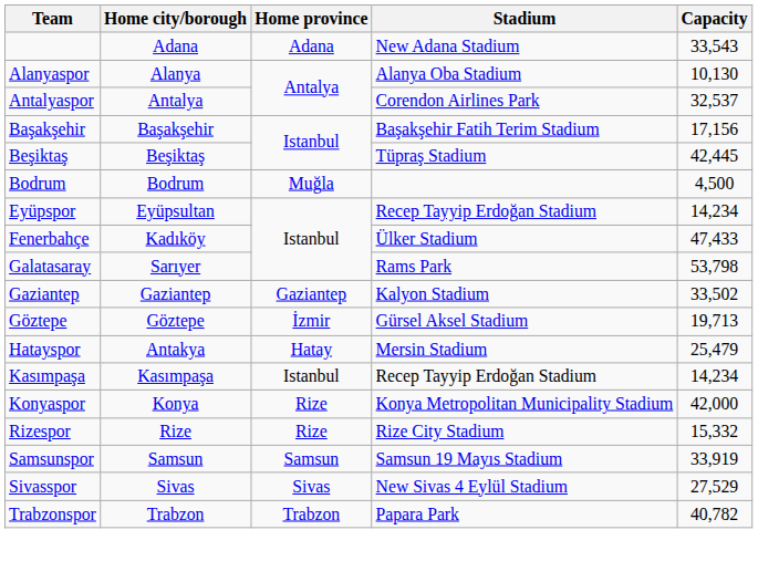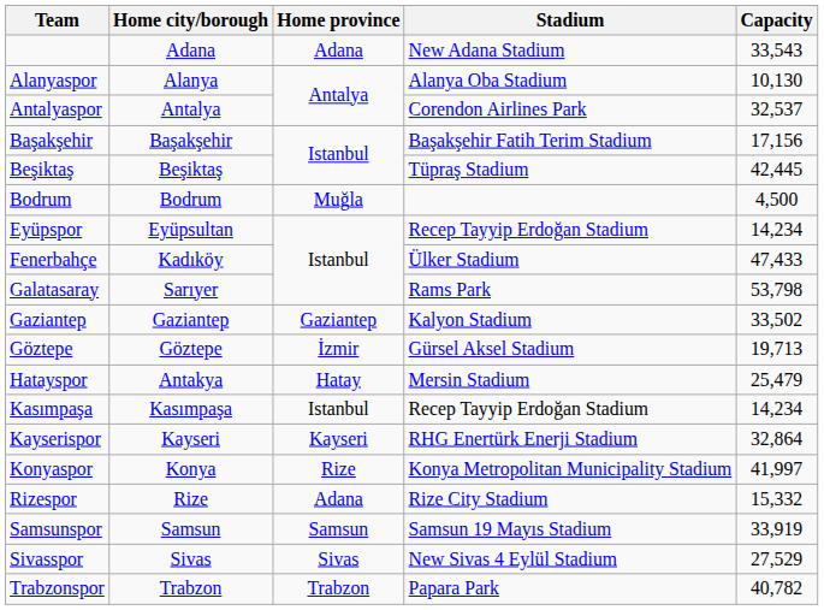 <table class="wikitable sortable" style="text-align: center;">
 <tr>
 <th>Team</th>
 <th>Home city/borough</th>
 <th>Home province</th>
 <th>Stadium</th>
 <th>Capacity</th>
 </tr>
 <tr>
 <td align="left"><a href='#'></a></td>
 <td><a href='#'>Adana</a></td>
 <td><a href='#'>Adana</a></td>
 <td align="left"><a href='#'>New Adana Stadium</a></td>
 <td>33,543</td>
 </tr>
 <tr>
 <td align="left"><a href='#'>Alanyaspor</a></td>
 <td><a href='#'>Alanya</a></td>
 <td rowspan="2"><a href='#'>Antalya</a></td>
 <td align="left"><a href='#'>Alanya Oba Stadium</a></td>
 <td>10,130</td>
 </tr>
 <tr>
 <td align="left"><a href='#'>Antalyaspor</a></td>
 <td><a href='#'>Antalya</a></td>
 <td align="left"><a href='#'>Corendon Airlines Park</a></td>
 <td>32,537</td>
 </tr>
 <tr>
 <td align="left"><a href='#'>Başakşehir</a></td>
 <td><a href='#'>Başakşehir</a></td>
 <td rowspan="2"><a href='#'>Istanbul</a></td>
 <td align="left"><a href='#'>Başakşehir Fatih Terim Stadium</a></td>
 <td>17,156</td>
 </tr>
 <tr>
 <td align="left"><a href='#'>Beşiktaş</a></td>
 <td><a href='#'>Beşiktaş</a></td>
 <td align="left"><a href='#'>Tüpraş Stadium</a></td>
 <td>42,445</td>
 </tr>
 <tr>
 <td align="left"><a href='#'>Bodrum</a></td>
 <td><a href='#'>Bodrum</a></td>
 <td><a href='#'>Muğla</a></td>
 <td align="left"></td>
 <td>4,500</td>
 </tr>
 <tr>
 <td align="left"><a href='#'>Eyüpspor</a></td>
 <td><a href='#'>Eyüpsultan</a></td>
 <td rowspan="3">Istanbul</td>
 <td align="left"><a href='#'>Recep Tayyip Erdoğan Stadium</a></td>
 <td>14,234</td>
 </tr>
 <tr>
 <td align="left"><a href='#'>Fenerbahçe</a></td>
 <td><a href='#'>Kadıköy</a></td>
 <td align="left"><a href='#'>Ülker Stadium</a></td>
 <td>47,433</td>
 </tr>
 <tr>
 <td align="left"><a href='#'>Galatasaray</a></td>
 <td><a href='#'>Sarıyer</a></td>
 <td align="left"><a href='#'>Rams Park</a></td>
 <td>53,798</td>
 </tr>
 <tr>
 <td align="left"><a href='#'>Gaziantep</a></td>
 <td><a href='#'>Gaziantep</a></td>
 <td><a href='#'>Gaziantep</a></td>
 <td align="left"><a href='#'>Kalyon Stadium</a></td>
 <td>33,502</td>
 </tr>
 <tr>
 <td align="left"><a href='#'>Göztepe</a></td>
 <td><a href='#'>Göztepe</a></td>
 <td><a href='#'>İzmir</a></td>
 <td align="left"><a href='#'>Gürsel Aksel Stadium</a></td>
 <td align="center">19,713</td>
 </tr>
 <tr>
 <td align="left"><a href='#'>Hatayspor</a></td>
 <td><a href='#'>Antakya</a></td>
 <td><a href='#'>Hatay</a></td>
 <td align=left><a href='#'>Mersin Stadium</a></td>
 <td>25,479</td>
 </tr>
 <tr>
 <td align="left"><a href='#'>Kasımpaşa</a></td>
 <td><a href='#'>Kasımpaşa</a></td>
 <td>Istanbul</td>
 <td align="left">Recep Tayyip Erdoğan Stadium</td>
 <td>14,234</td>
 </tr>
 <tr>
+<td align="left"><a href='#'>Kayserispor</a></td>
+<td><a href='#'>Kayseri</a></td>
+<td><a href='#'>Kayseri</a></td>
+<td align="left"><a href='#'>RHG Enertürk Enerji Stadium</a></td>
+<td>32,864</td>
+</tr>
+<tr>
 <td align="left"><a href='#'>Konyaspor</a></td>
 <td><a href='#'>Konya</a></td>
 <td><a href='#'>Rize</a></td>
 <td align="left"><a href='#'>Konya Metropolitan Municipality Stadium</a></td>
-<td>42,000</td>
+<td>41,997</td>
 </tr>
 <tr>
 <td align="left"><a href='#'>Rizespor</a></td>
 <td><a href='#'>Rize</a></td>
-<td><a href='#'>Rize</a></td>
+<td><a href='#'>Adana</a></td>
 <td align="left"><a href='#'>Rize City Stadium</a></td>
 <td>15,332</td>
 </tr>
 <tr>
 <td align="left"><a href='#'>Samsunspor</a></td>
 <td><a href='#'>Samsun</a></td>
 <td><a href='#'>Samsun</a></td>
 <td align="left"><a href='#'>Samsun 19 Mayıs Stadium</a></td>
 <td>33,919</td>
 </tr>
 <tr>
 <td align="left"><a href='#'>Sivasspor</a></td>
 <td><a href='#'>Sivas</a></td>
 <td><a href='#'>Sivas</a></td>
 <td align="left"><a href='#'>New Sivas 4 Eylül Stadium</a></td>
 <td>27,529</td>
 </tr>
 <tr>
 <td align="left"><a href='#'>Trabzonspor</a></td>
 <td><a href='#'>Trabzon</a></td>
 <td><a href='#'>Trabzon</a></td>
 <td align="left"><a href='#'>Papara Park</a></td>
 <td>40,782</td>
 </tr>
 </table>
